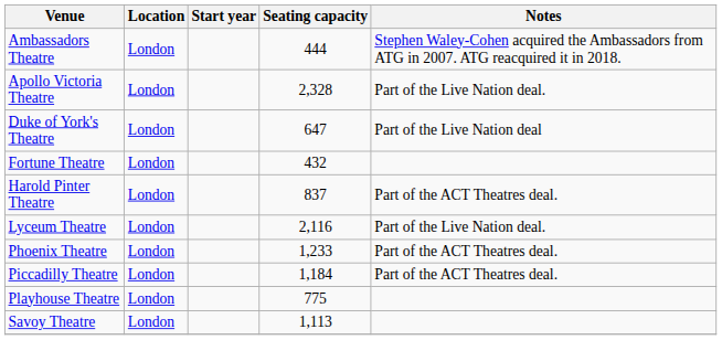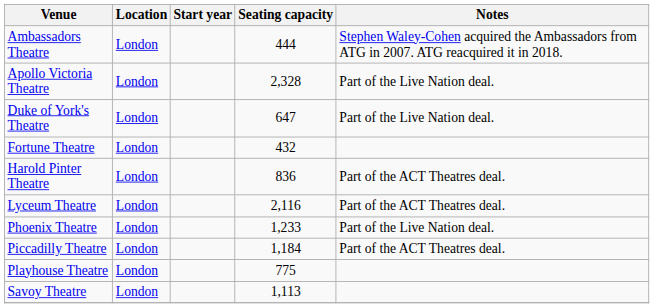 <table class="wikitable sortable">
 <tr>
 <th scope="col" style="width:120px;">Venue</th>
 <th scope="col">Location</th>
 <th scope="col">Start year</th>
 <th scope="col" data-sort-type="number">Seating capacity</th>
 <th scope="col" style="width:360px;">Notes</th>
 </tr>
 <tr>
 <td><a href='#'>Ambassadors Theatre</a></td>
 <td><a href='#'>London</a></td>
 <td style="text-align:center;"></td>
 <td style="text-align:center;">444</td>
 <td><a href='#'>Stephen Waley-Cohen</a> acquired the Ambassadors from ATG in 2007. ATG reacquired it in 2018.</td>
 </tr>
 <tr>
 <td><a href='#'>Apollo Victoria Theatre</a></td>
 <td><a href='#'>London</a></td>
 <td style="text-align:center;"></td>
 <td style="text-align:center;">2,328</td>
 <td>Part of the Live Nation deal.</td>
 </tr>
 <tr>
 <td><a href='#'>Duke of York's Theatre</a></td>
 <td><a href='#'>London</a></td>
 <td style="text-align:center;"></td>
 <td style="text-align:center;">647</td>
-<td>Part of the Live Nation deal</td>
+<td>Part of the Live Nation deal.</td>
 </tr>
 <tr>
 <td><a href='#'>Fortune Theatre</a></td>
 <td><a href='#'>London</a></td>
 <td style="text-align:center;"></td>
 <td style="text-align:center;">432</td>
 <td></td>
 </tr>
 <tr>
 <td><a href='#'>Harold Pinter Theatre</a></td>
 <td><a href='#'>London</a></td>
 <td style="text-align:center;"></td>
-<td style="text-align:center;">837</td>
+<td style="text-align:center;">836</td>
 <td>Part of the ACT Theatres deal.</td>
 </tr>
 <tr>
 <td><a href='#'>Lyceum Theatre</a></td>
 <td><a href='#'>London</a></td>
 <td style="text-align:center;"></td>
 <td style="text-align:center;">2,116</td>
-<td>Part of the Live Nation deal.</td>
+<td>Part of the ACT Theatres deal.</td>
 </tr>
 <tr>
 <td><a href='#'>Phoenix Theatre</a></td>
 <td><a href='#'>London</a></td>
 <td style="text-align:center;"></td>
 <td style="text-align:center;">1,233</td>
-<td>Part of the ACT Theatres deal.</td>
+<td>Part of the Live Nation deal.</td>
 </tr>
 <tr>
 <td><a href='#'>Piccadilly Theatre</a></td>
 <td><a href='#'>London</a></td>
 <td style="text-align:center;"></td>
 <td style="text-align:center;">1,184</td>
 <td>Part of the ACT Theatres deal.</td>
 </tr>
 <tr>
 <td><a href='#'>Playhouse Theatre</a></td>
 <td><a href='#'>London</a></td>
 <td style="text-align:center;"></td>
 <td style="text-align:center;">775</td>
 <td></td>
 </tr>
 <tr>
 <td><a href='#'>Savoy Theatre</a></td>
 <td><a href='#'>London</a></td>
 <td style="text-align:center;"></td>
 <td style="text-align:center;">1,113</td>
 <td></td>
 </tr>
 <tr>
 </tr>
 </table>
